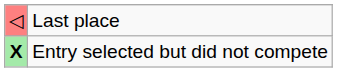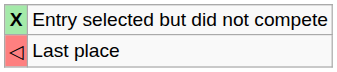 <table class="wikitable">
 <tr>
+</tr>
+<tr>
+<td style="text-align:center; background-color:#A4EAA9;"><strong>X</strong></td>
+<td>Entry selected but did not compete</td>
 </tr>
 <tr>
 <td style="text-align:center; background-color:#FE8080;">◁</td>
 <td>Last place</td>
 </tr>
-<tr>
-<td style="text-align:center; background-color:#A4EAA9;"><strong>X</strong></td>
-<td>Entry selected but did not compete</td>
-</tr>
 </table>
